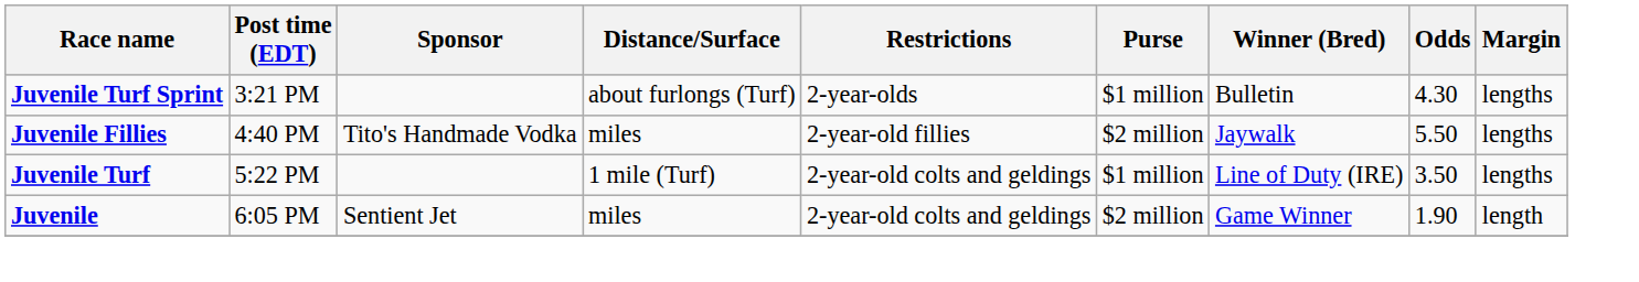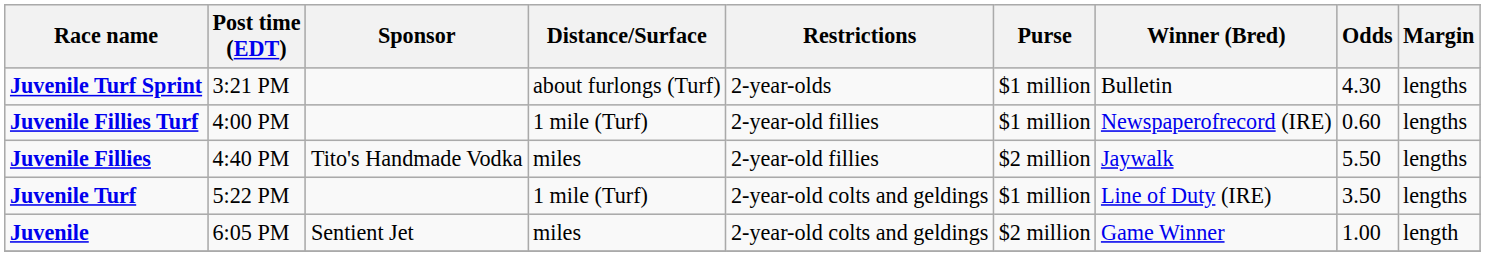 <table class="wikitable sortable" style="font-size:90%">
 <tr>
 <th>Race name</th>
 <th>Post time<br> (<a href='#'>EDT</a>)</th>
 <th>Sponsor</th>
 <th>Distance/Surface</th>
 <th>Restrictions</th>
 <th>Purse</th>
 <th>Winner (Bred)</th>
 <th>Odds</th>
 <th>Margin</th>
 </tr>
 <tr>
 <td><strong><a href='#'>Juvenile Turf Sprint</a></strong></td>
 <td>3:21 PM</td>
 <td></td>
 <td>about  furlongs (Turf)</td>
 <td>2-year-olds</td>
 <td>$1 million</td>
 <td>Bulletin</td>
 <td>4.30</td>
+<td> lengths</td>
+</tr>
+<tr>
+<td><strong><a href='#'>Juvenile Fillies Turf</a></strong></td>
+<td>4:00 PM</td>
+<td></td>
+<td>1 mile (Turf)</td>
+<td>2-year-old fillies</td>
+<td>$1 million</td>
+<td><a href='#'>Newspaperofrecord</a> (IRE)</td>
+<td>0.60</td>
 <td> lengths</td>
 </tr>
 <tr>
 <td><strong><a href='#'>Juvenile Fillies</a></strong></td>
 <td>4:40 PM</td>
 <td>Tito's Handmade Vodka</td>
 <td> miles</td>
 <td>2-year-old fillies</td>
 <td>$2 million</td>
 <td><a href='#'>Jaywalk</a></td>
 <td>5.50</td>
 <td> lengths</td>
 </tr>
 <tr>
 <td><strong><a href='#'>Juvenile Turf</a></strong></td>
 <td>5:22 PM</td>
 <td></td>
 <td>1 mile (Turf)</td>
 <td>2-year-old colts and geldings</td>
 <td>$1 million</td>
 <td><a href='#'>Line of Duty</a> (IRE)</td>
 <td>3.50</td>
 <td> lengths</td>
 </tr>
 <tr>
 <td><strong><a href='#'>Juvenile</a></strong></td>
 <td>6:05 PM</td>
 <td>Sentient Jet</td>
 <td> miles</td>
 <td>2-year-old colts and geldings</td>
 <td>$2 million</td>
 <td><a href='#'>Game Winner</a></td>
-<td>1.90</td>
+<td>1.00</td>
 <td> length</td>
 </tr>
 <tr>
 </tr>
 </table>
